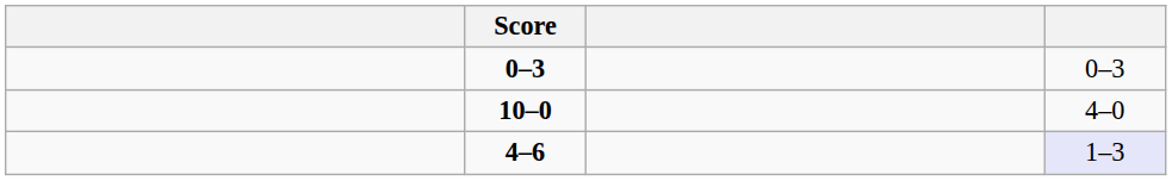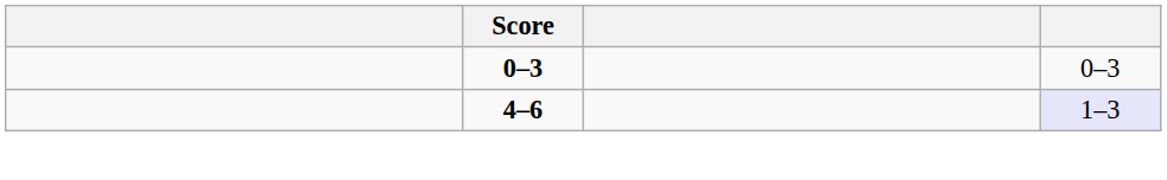 <table class="wikitable" style="text-align: center; ">
 <tr>
 <th align="right" width="270"></th>
 <th width="65">Score</th>
 <th align="left" width="270"></th>
 <th width="65"></th>
 </tr>
 <tr>
 <td align="left"></td>
 <td><strong>0–3</strong></td>
 <td align="left"><strong></strong></td>
 <td>0–3 <strong></strong></td>
 </tr>
 <tr>
-<td align="left"><strong></strong></td>
-<td><strong>10–0</strong></td>
-<td align="left"></td>
-<td>4–0 <strong></strong></td>
-</tr>
-<tr>
 <td align="left"></td>
 <td><strong>4–6</strong></td>
 <td align="left"><strong></strong></td>
 <td style="background: lavender;">1–3 <strong></strong></td>
 </tr>
 </table>
